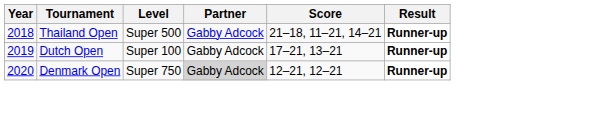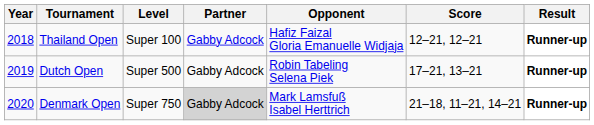 <table class="sortable wikitable" style="font-size: 90%;">
 <tr>
 <th>Year</th>
 <th>Tournament</th>
 <th>Level</th>
 <th>Partner</th>
+<th>Opponent</th>
 <th>Score</th>
 <th>Result</th>
 </tr>
 <tr>
 <td align="center"><a href='#'>2018</a></td>
 <td align="left"><a href='#'>Thailand Open</a></td>
-<td align="left">Super 500</td>
+<td align="left">Super 100</td>
 <td align="left"> <a href='#'>Gabby Adcock</a></td>
-<td align="left">21–18, 11–21, 14–21</td>
+<td align="left"> <a href='#'>Hafiz Faizal</a><br> <a href='#'>Gloria Emanuelle Widjaja</a></td>
+<td align="left">12–21, 12–21</td>
 <td style="text-align:left; background:white"> <strong>Runner-up</strong></td>
 </tr>
 <tr>
 <td align="center"><a href='#'>2019</a></td>
 <td align="left"><a href='#'>Dutch Open</a></td>
-<td align="left">Super 100</td>
+<td align="left">Super 500</td>
 <td align="left"> Gabby Adcock</td>
+<td align="left"> <a href='#'>Robin Tabeling</a><br> <a href='#'>Selena Piek</a></td>
 <td align="left">17–21, 13–21</td>
 <td style="text-align:left; background:white"> <strong>Runner-up</strong></td>
 </tr>
 <tr>
 <td align="center"><a href='#'>2020</a></td>
 <td align="left"><a href='#'>Denmark Open</a></td>
 <td align="left">Super 750</td>
 <td align="left" style="background: lightgrey;"> Gabby Adcock</td>
-<td align="left">12–21, 12–21</td>
+<td align="left"> <a href='#'>Mark Lamsfuß</a><br> <a href='#'>Isabel Herttrich</a></td>
+<td align="left">21–18, 11–21, 14–21</td>
 <td style="text-align:left; background:white"> <strong>Runner-up</strong></td>
 </tr>
 </table>
